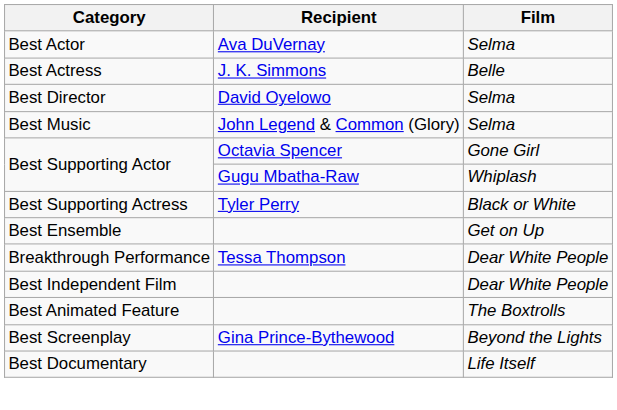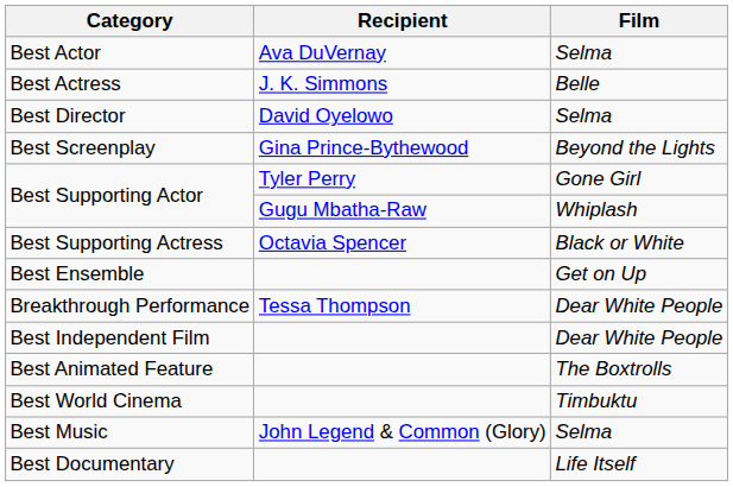 <table class="wikitable">
 <tr>
 <th>Category</th>
 <th>Recipient</th>
 <th>Film</th>
 </tr>
 <tr>
 <td>Best Actor</td>
 <td><a href='#'>Ava DuVernay</a></td>
 <td><em>Selma</em></td>
 </tr>
 <tr>
 <td>Best Actress</td>
 <td><a href='#'>J. K. Simmons</a></td>
 <td><em>Belle</em></td>
 </tr>
 <tr>
 <td>Best Director</td>
 <td><a href='#'>David Oyelowo</a></td>
 <td><em>Selma</em></td>
 </tr>
 <tr>
-<td>Best Music</td>
-<td><a href='#'>John Legend</a> & <a href='#'>Common</a> (Glory)</td>
-<td><em>Selma</em></td>
+<td>Best Screenplay</td>
+<td><a href='#'>Gina Prince-Bythewood</a></td>
+<td><em>Beyond the Lights</em></td>
 </tr>
 <tr>
 <td rowspan="2">Best Supporting Actor</td>
-<td><a href='#'>Octavia Spencer</a></td>
+<td><a href='#'>Tyler Perry</a></td>
 <td><em>Gone Girl</em></td>
 </tr>
 <tr>
 <td><a href='#'>Gugu Mbatha-Raw</a></td>
 <td><em>Whiplash</em></td>
 </tr>
 <tr>
 <td>Best Supporting Actress</td>
-<td><a href='#'>Tyler Perry</a></td>
+<td><a href='#'>Octavia Spencer</a></td>
 <td><em>Black or White</em></td>
 </tr>
 <tr>
 <td>Best Ensemble</td>
 <td></td>
 <td><em>Get on Up</em></td>
 </tr>
 <tr>
 <td>Breakthrough Performance</td>
 <td><a href='#'>Tessa Thompson</a></td>
 <td><em>Dear White People</em></td>
 </tr>
 <tr>
 <td>Best Independent Film</td>
 <td></td>
 <td><em>Dear White People</em></td>
 </tr>
 <tr>
 <td>Best Animated Feature</td>
 <td></td>
 <td><em>The Boxtrolls</em></td>
 </tr>
 <tr>
-<td>Best Screenplay</td>
-<td><a href='#'>Gina Prince-Bythewood</a></td>
-<td><em>Beyond the Lights</em></td>
+<td>Best World Cinema</td>
+<td></td>
+<td><em>Timbuktu</em></td>
+</tr>
+<tr>
+<td>Best Music</td>
+<td><a href='#'>John Legend</a> & <a href='#'>Common</a> (Glory)</td>
+<td><em>Selma</em></td>
 </tr>
 <tr>
 <td>Best Documentary</td>
 <td></td>
 <td><em>Life Itself</em></td>
 </tr>
 </table>
